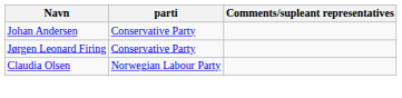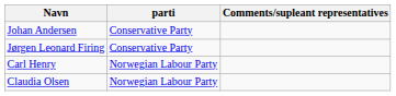 <table class="wikitable">
 <tr>
 <th>Navn</th>
 <th>parti</th>
 <th>Comments/supleant representatives</th>
 </tr>
 <tr>
 <td><a href='#'>Johan Andersen</a></td>
 <td><a href='#'>Conservative Party</a></td>
 <td></td>
 </tr>
 <tr>
 <td><a href='#'>Jørgen Leonard Firing</a></td>
 <td><a href='#'>Conservative Party</a></td>
 <td></td>
 </tr>
 <tr>
+<td><a href='#'>Carl Henry</a></td>
+<td><a href='#'>Norwegian Labour Party</a></td>
+<td></td>
+</tr>
+<tr>
 <td><a href='#'>Claudia Olsen</a></td>
 <td><a href='#'>Norwegian Labour Party</a></td>
 <td></td>
 </tr>
 </table>
